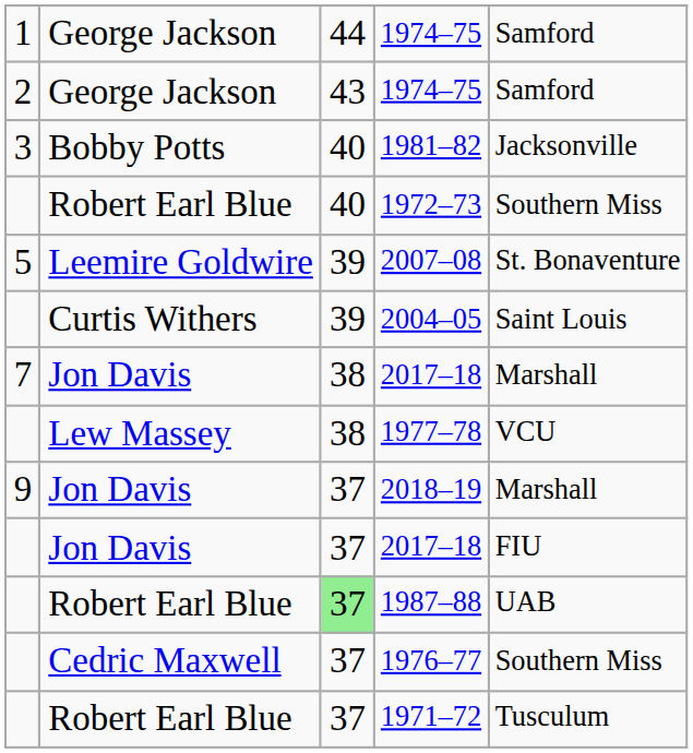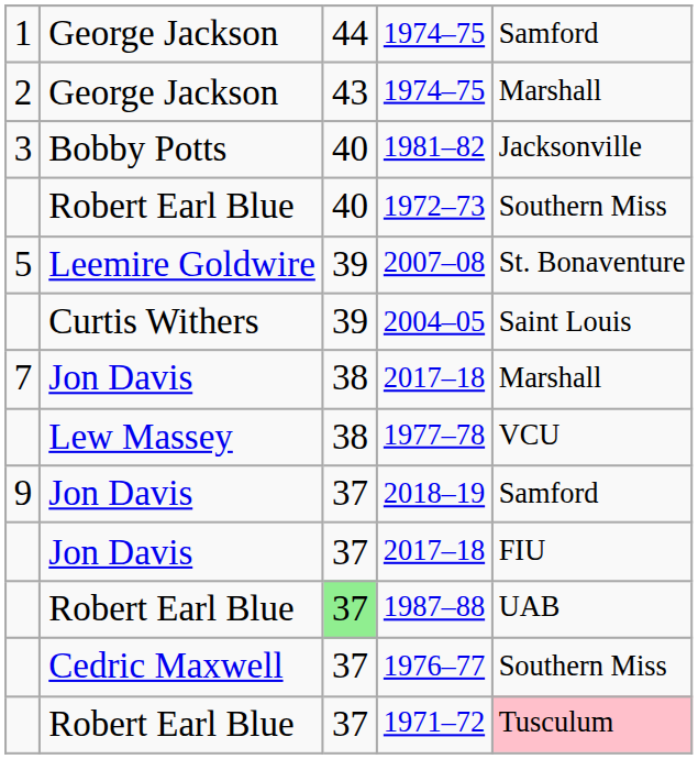 <table class="wikitable">
 <tr>
 </tr>
 <tr>
 <td>1</td>
 <td>George Jackson</td>
 <td>44</td>
 <td style="font-size:80%;"><a href='#'>1974–75</a></td>
 <td style="font-size:80%;">Samford</td>
 </tr>
 <tr>
 <td>2</td>
 <td>George Jackson</td>
 <td>43</td>
 <td style="font-size:80%;"><a href='#'>1974–75</a></td>
-<td style="font-size:80%;">Samford</td>
+<td style="font-size:80%;">Marshall</td>
 </tr>
 <tr>
 <td>3</td>
 <td>Bobby Potts</td>
 <td>40</td>
 <td style="font-size:80%;"><a href='#'>1981–82</a></td>
 <td style="font-size:80%;">Jacksonville</td>
 </tr>
 <tr>
 <td></td>
 <td>Robert Earl Blue</td>
 <td>40</td>
 <td style="font-size:80%;"><a href='#'>1972–73</a></td>
 <td style="font-size:80%;">Southern Miss</td>
 </tr>
 <tr>
 <td>5</td>
 <td><a href='#'>Leemire Goldwire</a></td>
 <td>39</td>
 <td style="font-size:80%;"><a href='#'>2007–08</a></td>
 <td style="font-size:80%;">St. Bonaventure</td>
 </tr>
 <tr>
 <td></td>
 <td>Curtis Withers</td>
 <td>39</td>
 <td style="font-size:80%;"><a href='#'>2004–05</a></td>
 <td style="font-size:80%;">Saint Louis</td>
 </tr>
 <tr>
 <td>7</td>
 <td><a href='#'>Jon Davis</a></td>
 <td>38</td>
 <td style="font-size:80%;"><a href='#'>2017–18</a></td>
 <td style="font-size:80%;">Marshall</td>
 </tr>
 <tr>
 <td></td>
 <td><a href='#'>Lew Massey</a></td>
 <td>38</td>
 <td style="font-size:80%;"><a href='#'>1977–78</a></td>
 <td style="font-size:80%;">VCU</td>
 </tr>
 <tr>
 <td>9</td>
 <td><a href='#'>Jon Davis</a></td>
 <td>37</td>
 <td style="font-size:80%;"><a href='#'>2018–19</a></td>
-<td style="font-size:80%;">Marshall</td>
+<td style="font-size:80%;">Samford</td>
 </tr>
 <tr>
 <td></td>
 <td><a href='#'>Jon Davis</a></td>
 <td>37</td>
 <td style="font-size:80%;"><a href='#'>2017–18</a></td>
 <td style="font-size:80%;">FIU</td>
 </tr>
 <tr>
 <td></td>
 <td>Robert Earl Blue</td>
 <td style="background: lightgreen;">37</td>
 <td style="font-size:80%;"><a href='#'>1987–88</a></td>
 <td style="font-size:80%;">UAB</td>
 </tr>
 <tr>
 <td></td>
 <td><a href='#'>Cedric Maxwell</a></td>
 <td>37</td>
 <td style="font-size:80%;"><a href='#'>1976–77</a></td>
 <td style="font-size:80%;">Southern Miss</td>
 </tr>
 <tr>
 <td></td>
 <td>Robert Earl Blue</td>
 <td>37</td>
 <td style="font-size:80%;"><a href='#'>1971–72</a></td>
-<td style="font-size:80%;">Tusculum</td>
+<td style="background: pink; font-size:80%;">Tusculum</td>
 </tr>
 </table>
